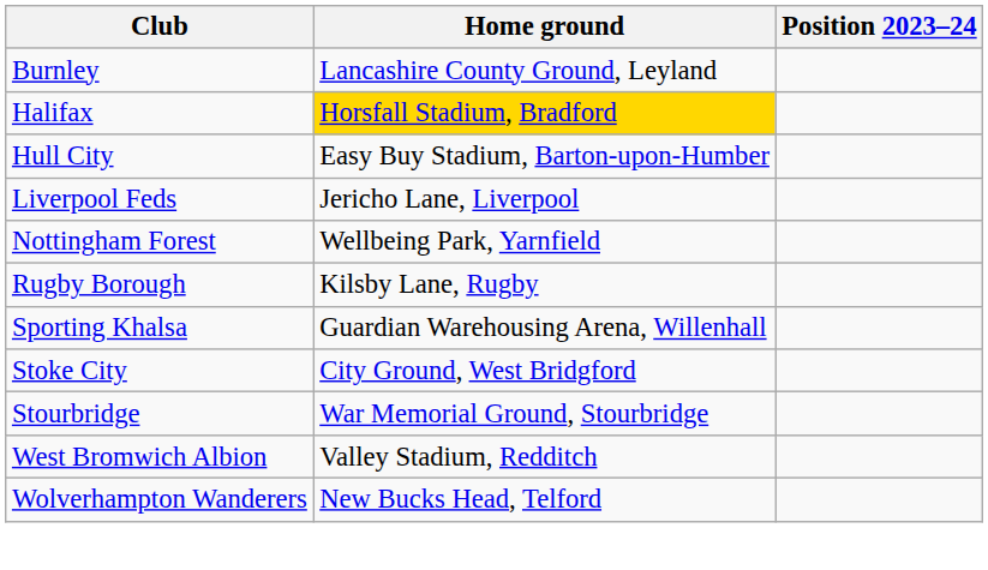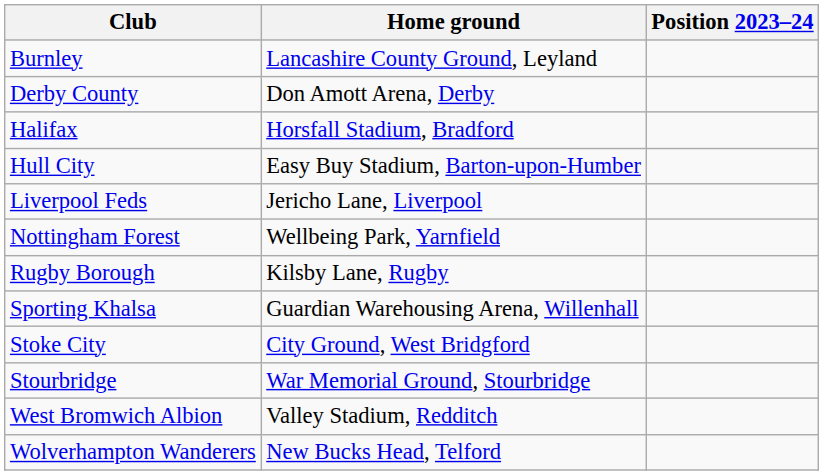 <table class="wikitable sortable" style="text-align:center;">
 <tr>
 <th>Club</th>
 <th>Home ground</th>
 <th>Position <a href='#'>2023–24</a></th>
 </tr>
 <tr>
 <td style="text-align:left;"><a href='#'>Burnley</a></td>
 <td style="text-align:left;"><a href='#'>Lancashire County Ground</a>, Leyland</td>
 <td></td>
 </tr>
 <tr>
+<td style="text-align:left;"><a href='#'>Derby County</a></td>
+<td style="text-align:left;">Don Amott Arena, <a href='#'>Derby</a></td>
+<td></td>
+</tr>
+<tr>
 <td style="text-align:left;"><a href='#'>Halifax</a></td>
-<td style="background: gold; text-align:left;"><a href='#'>Horsfall Stadium</a>, <a href='#'>Bradford</a></td>
+<td style="text-align:left;"><a href='#'>Horsfall Stadium</a>, <a href='#'>Bradford</a></td>
 <td></td>
 </tr>
 <tr>
 <td style="text-align:left;"><a href='#'>Hull City</a></td>
 <td style="text-align:left;">Easy Buy Stadium, <a href='#'>Barton-upon-Humber</a></td>
 <td></td>
 </tr>
 <tr>
 <td style="text-align:left;"><a href='#'>Liverpool Feds</a></td>
 <td style="text-align:left;">Jericho Lane, <a href='#'>Liverpool</a></td>
 <td></td>
 </tr>
 <tr>
 <td style="text-align:left;"><a href='#'>Nottingham Forest</a></td>
 <td style="text-align:left;">Wellbeing Park, <a href='#'>Yarnfield</a></td>
 <td></td>
 </tr>
 <tr>
 <td style="text-align:left;"><a href='#'>Rugby Borough</a></td>
 <td style="text-align:left;">Kilsby Lane, <a href='#'>Rugby</a></td>
 <td></td>
 </tr>
 <tr>
 <td style="text-align:left;"><a href='#'>Sporting Khalsa</a></td>
 <td style="text-align:left;">Guardian Warehousing Arena, <a href='#'>Willenhall</a></td>
 <td></td>
 </tr>
 <tr>
 <td style="text-align:left;"><a href='#'>Stoke City</a></td>
 <td style="text-align:left;"><a href='#'>City Ground</a>, <a href='#'>West Bridgford</a></td>
 <td></td>
 </tr>
 <tr>
 <td style="text-align:left;"><a href='#'>Stourbridge</a></td>
 <td style="text-align:left;"><a href='#'>War Memorial Ground</a>, <a href='#'>Stourbridge</a></td>
 <td></td>
 </tr>
 <tr>
 <td style="text-align:left;"><a href='#'>West Bromwich Albion</a></td>
 <td style="text-align:left;">Valley Stadium, <a href='#'>Redditch</a></td>
 <td></td>
 </tr>
 <tr>
 <td style="text-align:left;"><a href='#'>Wolverhampton Wanderers</a></td>
 <td style="text-align:left;"><a href='#'>New Bucks Head</a>, <a href='#'>Telford</a></td>
 <td></td>
 </tr>
 </table>
